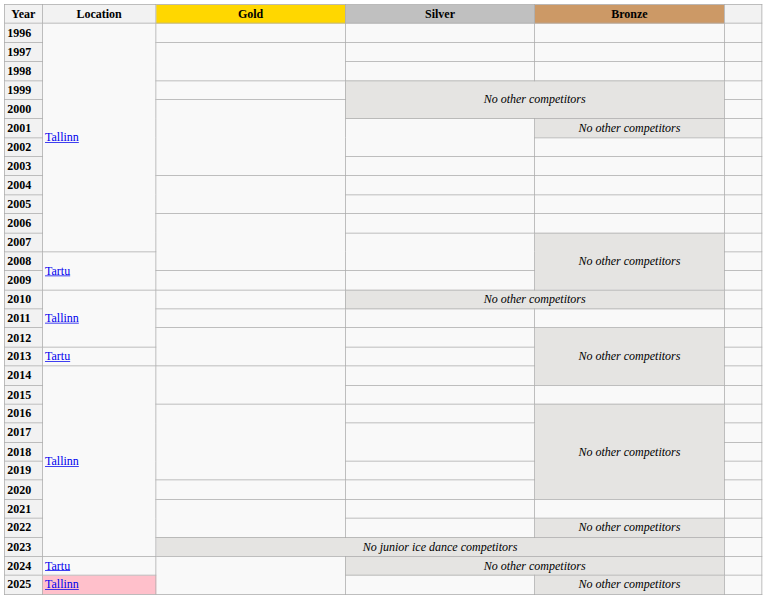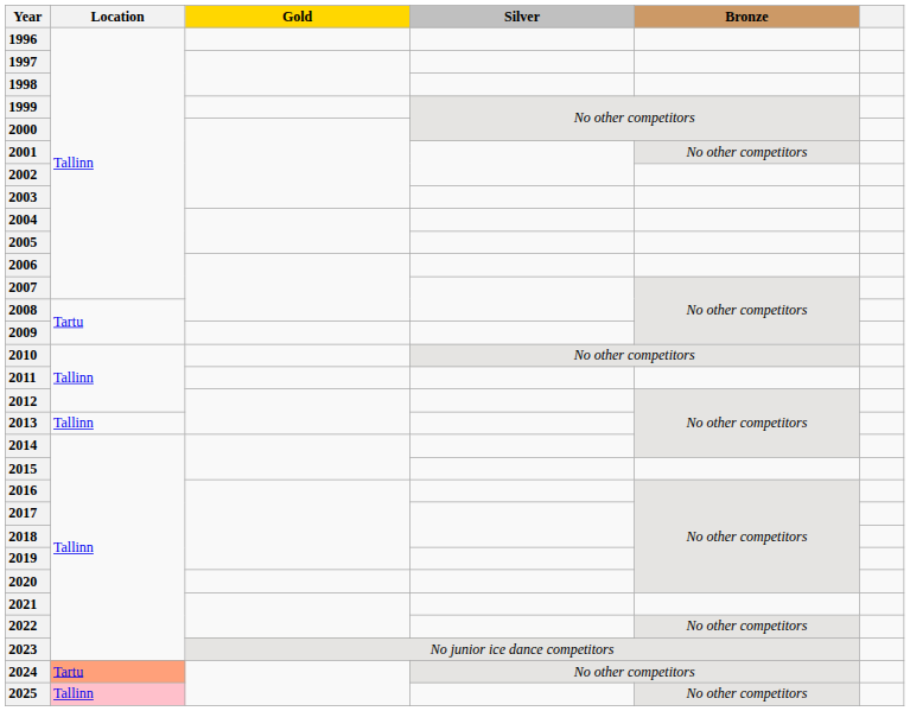 <table class="wikitable unsortable" style="text-align:left; width:80%">
 <tr>
 <th scope="col" style="text-align:center; width:5%">Year</th>
 <th scope="col" style="text-align:center; width:15%">Location</th>
 <th scope="col" style="text-align:center; width:25%; background:gold">Gold</th>
 <th scope="col" style="text-align:center; width:25%; background:silver">Silver</th>
 <th scope="col" style="text-align:center; width:25%; background:#c96">Bronze</th>
 <th scope="col" style="text-align:center; width:5%"></th>
 </tr>
 <tr>
 <th scope="row" style="text-align:left">1996</th>
 <td rowspan="12"><a href='#'>Tallinn</a></td>
 <td></td>
 <td></td>
 <td></td>
 <td></td>
 </tr>
 <tr>
 <th scope="row" style="text-align:left">1997</th>
 <td rowspan="2"></td>
 <td></td>
 <td></td>
 <td></td>
 </tr>
 <tr>
 <th scope="row" style="text-align:left">1998</th>
 <td></td>
 <td></td>
 <td></td>
 </tr>
 <tr>
 <th scope="row" style="text-align:left">1999</th>
 <td></td>
 <td colspan="2" rowspan="2" align="center" bgcolor="e5e4e2"><em>No other competitors</em></td>
 <td></td>
 </tr>
 <tr>
 <th scope="row" style="text-align:left">2000</th>
 <td rowspan="4"></td>
 <td></td>
 </tr>
 <tr>
 <th scope="row" style="text-align:left">2001</th>
 <td rowspan="2"></td>
 <td align="center" bgcolor="e5e4e2"><em>No other competitors</em></td>
 <td></td>
 </tr>
 <tr>
 <th scope="row" style="text-align:left">2002</th>
 <td></td>
 <td></td>
 </tr>
 <tr>
 <th scope="row" style="text-align:left">2003</th>
 <td></td>
 <td></td>
 <td></td>
 </tr>
 <tr>
 <th scope="row" style="text-align:left">2004</th>
 <td rowspan="2"></td>
 <td></td>
 <td></td>
 <td></td>
 </tr>
 <tr>
 <th scope="row" style="text-align:left">2005</th>
 <td></td>
 <td></td>
 <td></td>
 </tr>
 <tr>
 <th scope="row" style="text-align:left">2006</th>
 <td rowspan="3"></td>
 <td></td>
 <td></td>
 <td></td>
 </tr>
 <tr>
 <th scope="row" style="text-align:left">2007</th>
 <td rowspan="2"></td>
 <td rowspan="3" align="center" bgcolor="e5e4e2"><em>No other competitors</em></td>
 <td></td>
 </tr>
 <tr>
 <th scope="row" style="text-align:left">2008</th>
 <td rowspan="2"><a href='#'>Tartu</a></td>
 <td></td>
 </tr>
 <tr>
 <th scope="row" style="text-align:left">2009</th>
 <td></td>
 <td></td>
 <td></td>
 </tr>
 <tr>
 <th scope="row" style="text-align:left">2010</th>
 <td rowspan="3"><a href='#'>Tallinn</a></td>
 <td></td>
 <td colspan=2 align="center" bgcolor="e5e4e2"><em>No other competitors</em></td>
 <td></td>
 </tr>
 <tr>
 <th scope="row" style="text-align:left">2011</th>
 <td></td>
 <td></td>
 <td></td>
 <td></td>
 </tr>
 <tr>
 <th scope="row" style="text-align:left">2012</th>
 <td rowspan="2"></td>
 <td></td>
 <td rowspan="3" align="center" bgcolor="e5e4e2"><em>No other competitors</em></td>
 <td></td>
 </tr>
 <tr>
 <th scope="row" style="text-align:left">2013</th>
-<td><a href='#'>Tartu</a></td>
+<td><a href='#'>Tallinn</a></td>
 <td></td>
 <td></td>
 </tr>
 <tr>
 <th scope="row" style="text-align:left">2014</th>
 <td rowspan="10"><a href='#'>Tallinn</a></td>
 <td rowspan="2"></td>
 <td></td>
 <td></td>
 </tr>
 <tr>
 <th scope="row" style="text-align:left">2015</th>
 <td></td>
 <td></td>
 <td></td>
 </tr>
 <tr>
 <th scope="row" style="text-align:left">2016</th>
 <td rowspan="4"></td>
 <td></td>
 <td rowspan="5" align="center" bgcolor="e5e4e2"><em>No other competitors</em></td>
 <td></td>
 </tr>
 <tr>
 <th scope="row" style="text-align:left">2017</th>
 <td rowspan="2"></td>
 <td></td>
 </tr>
 <tr>
 <th scope="row" style="text-align:left">2018</th>
 <td></td>
 </tr>
 <tr>
 <th scope="row" style="text-align:left">2019</th>
 <td></td>
 <td></td>
 </tr>
 <tr>
 <th scope="row" style="text-align:left">2020</th>
 <td></td>
 <td></td>
 <td></td>
 </tr>
 <tr>
 <th scope="row" style="text-align:left">2021</th>
 <td rowspan="2"></td>
 <td></td>
 <td></td>
 <td></td>
 </tr>
 <tr>
 <th scope="row" style="text-align:left">2022</th>
 <td></td>
 <td align="center" bgcolor="e5e4e2"><em>No other competitors</em></td>
 <td></td>
 </tr>
 <tr>
 <th scope="row" style="text-align:left">2023</th>
 <td colspan="3" align="center" bgcolor="e5e4e2"><em>No junior ice dance competitors</em></td>
 <td></td>
 </tr>
 <tr>
 <th scope="row" style="text-align:left">2024</th>
-<td><a href='#'>Tartu</a></td>
+<td style="background: lightsalmon;"><a href='#'>Tartu</a></td>
 <td rowspan="2"></td>
 <td colspan="2" align="center" bgcolor="e5e4e2"><em>No other competitors</em></td>
 <td></td>
 </tr>
 <tr>
 <th scope="row" style="text-align:left">2025</th>
 <td style="background: pink;"><a href='#'>Tallinn</a></td>
 <td></td>
 <td align="center" bgcolor="e5e4e2"><em>No other competitors</em></td>
 <td></td>
 </tr>
 </table>
